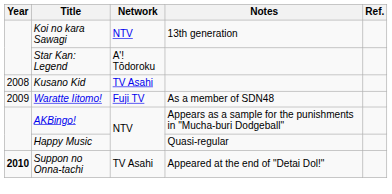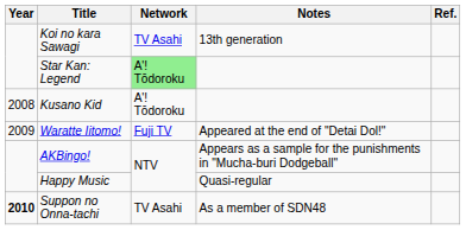 <table class="wikitable">
 <tr>
 <th>Year</th>
 <th>Title</th>
 <th>Network</th>
 <th>Notes</th>
 <th>Ref.</th>
 </tr>
 <tr>
 <td rowspan="2"></td>
 <td><em>Koi no kara Sawagi</em></td>
-<td><a href='#'>NTV</a></td>
+<td><a href='#'>TV Asahi</a></td>
 <td>13th generation</td>
 <td></td>
 </tr>
 <tr>
 <td><em>Star Kan: Legend</em></td>
-<td>A'! Tōdoroku</td>
+<td style="background: lightgreen;">A'! Tōdoroku</td>
 <td></td>
 <td></td>
 </tr>
 <tr>
 <td>2008</td>
 <td><em>Kusano Kid</em></td>
-<td><a href='#'>TV Asahi</a></td>
+<td>A'! Tōdoroku</td>
 <td></td>
 <td></td>
 </tr>
 <tr>
 <td>2009</td>
 <td><em><a href='#'>Waratte Iitomo!</a></em></td>
 <td><a href='#'>Fuji TV</a></td>
-<td>As a member of SDN48</td>
+<td>Appeared at the end of "Detai Dol!"</td>
 <td></td>
 </tr>
 <tr>
 <td rowspan="2"></td>
 <td><em><a href='#'>AKBingo!</a></em></td>
 <td rowspan="2">NTV</td>
 <td>Appears as a sample for the punishments in "Mucha-buri Dodgeball"</td>
 <td></td>
 </tr>
 <tr>
 <td><em>Happy Music</em></td>
 <td>Quasi-regular</td>
 <td></td>
 </tr>
 <tr>
 <td><strong>2010</strong></td>
 <td><em>Suppon no Onna-tachi</em></td>
 <td>TV Asahi</td>
-<td>Appeared at the end of "Detai Dol!"</td>
+<td>As a member of SDN48</td>
 <td></td>
 </tr>
 </table>
